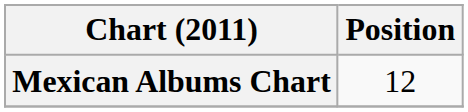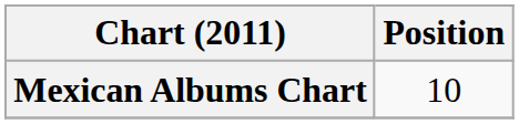 <table class="wikitable sortable plainrowheaders">
 <tr>
 <th scope="col">Chart (2011)</th>
 <th scope="col">Position</th>
 </tr>
 <tr>
 <th scope="row">Mexican Albums Chart</th>
-<td style="text-align: center;">12</td>
+<td style="text-align: center;">10</td>
 </tr>
 <tr>
 </tr>
 </table>
